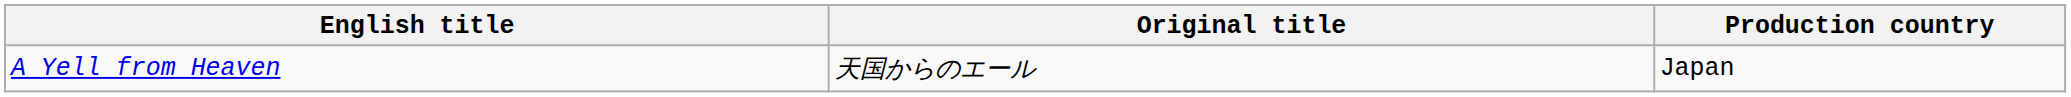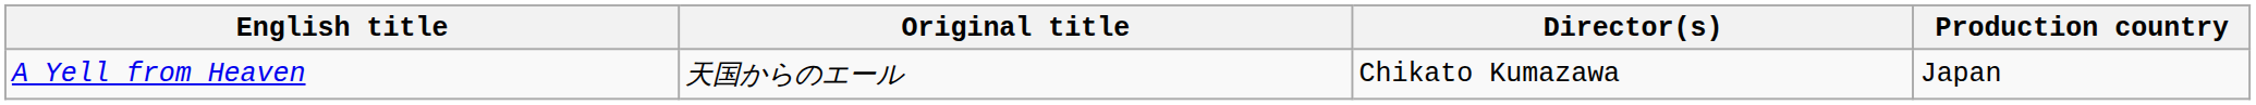 <table class="sortable wikitable" width="85%" cellpadding="5">
 <tr>
 <th width="30%">English title</th>
 <th width="30%">Original title</th>
+<th width="25%">Director(s)</th>
 <th width="15%">Production country</th>
 </tr>
 <tr>
 <td><em><a href='#'>A Yell from Heaven</a></em></td>
 <td><em>天国からのエール</em></td>
+<td>Chikato Kumazawa</td>
 <td>Japan</td>
 </tr>
 </table>
